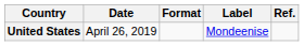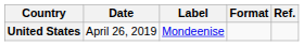 <table class="wikitable plainrowheaders">
 <tr>
 <th scope="col">Country</th>
 <th scope="col">Date</th>
+<th scope="col">Label</th>
 <th scope="col">Format</th>
-<th scope="col">Label</th>
 <th scope="col">Ref.</th>
 </tr>
 <tr>
 <th scope="row">United States</th>
 <td>April 26, 2019</td>
+<td><a href='#'>Mondeenise</a></td>
 <td></td>
-<td><a href='#'>Mondeenise</a></td>
 <td></td>
 </tr>
 </table>
